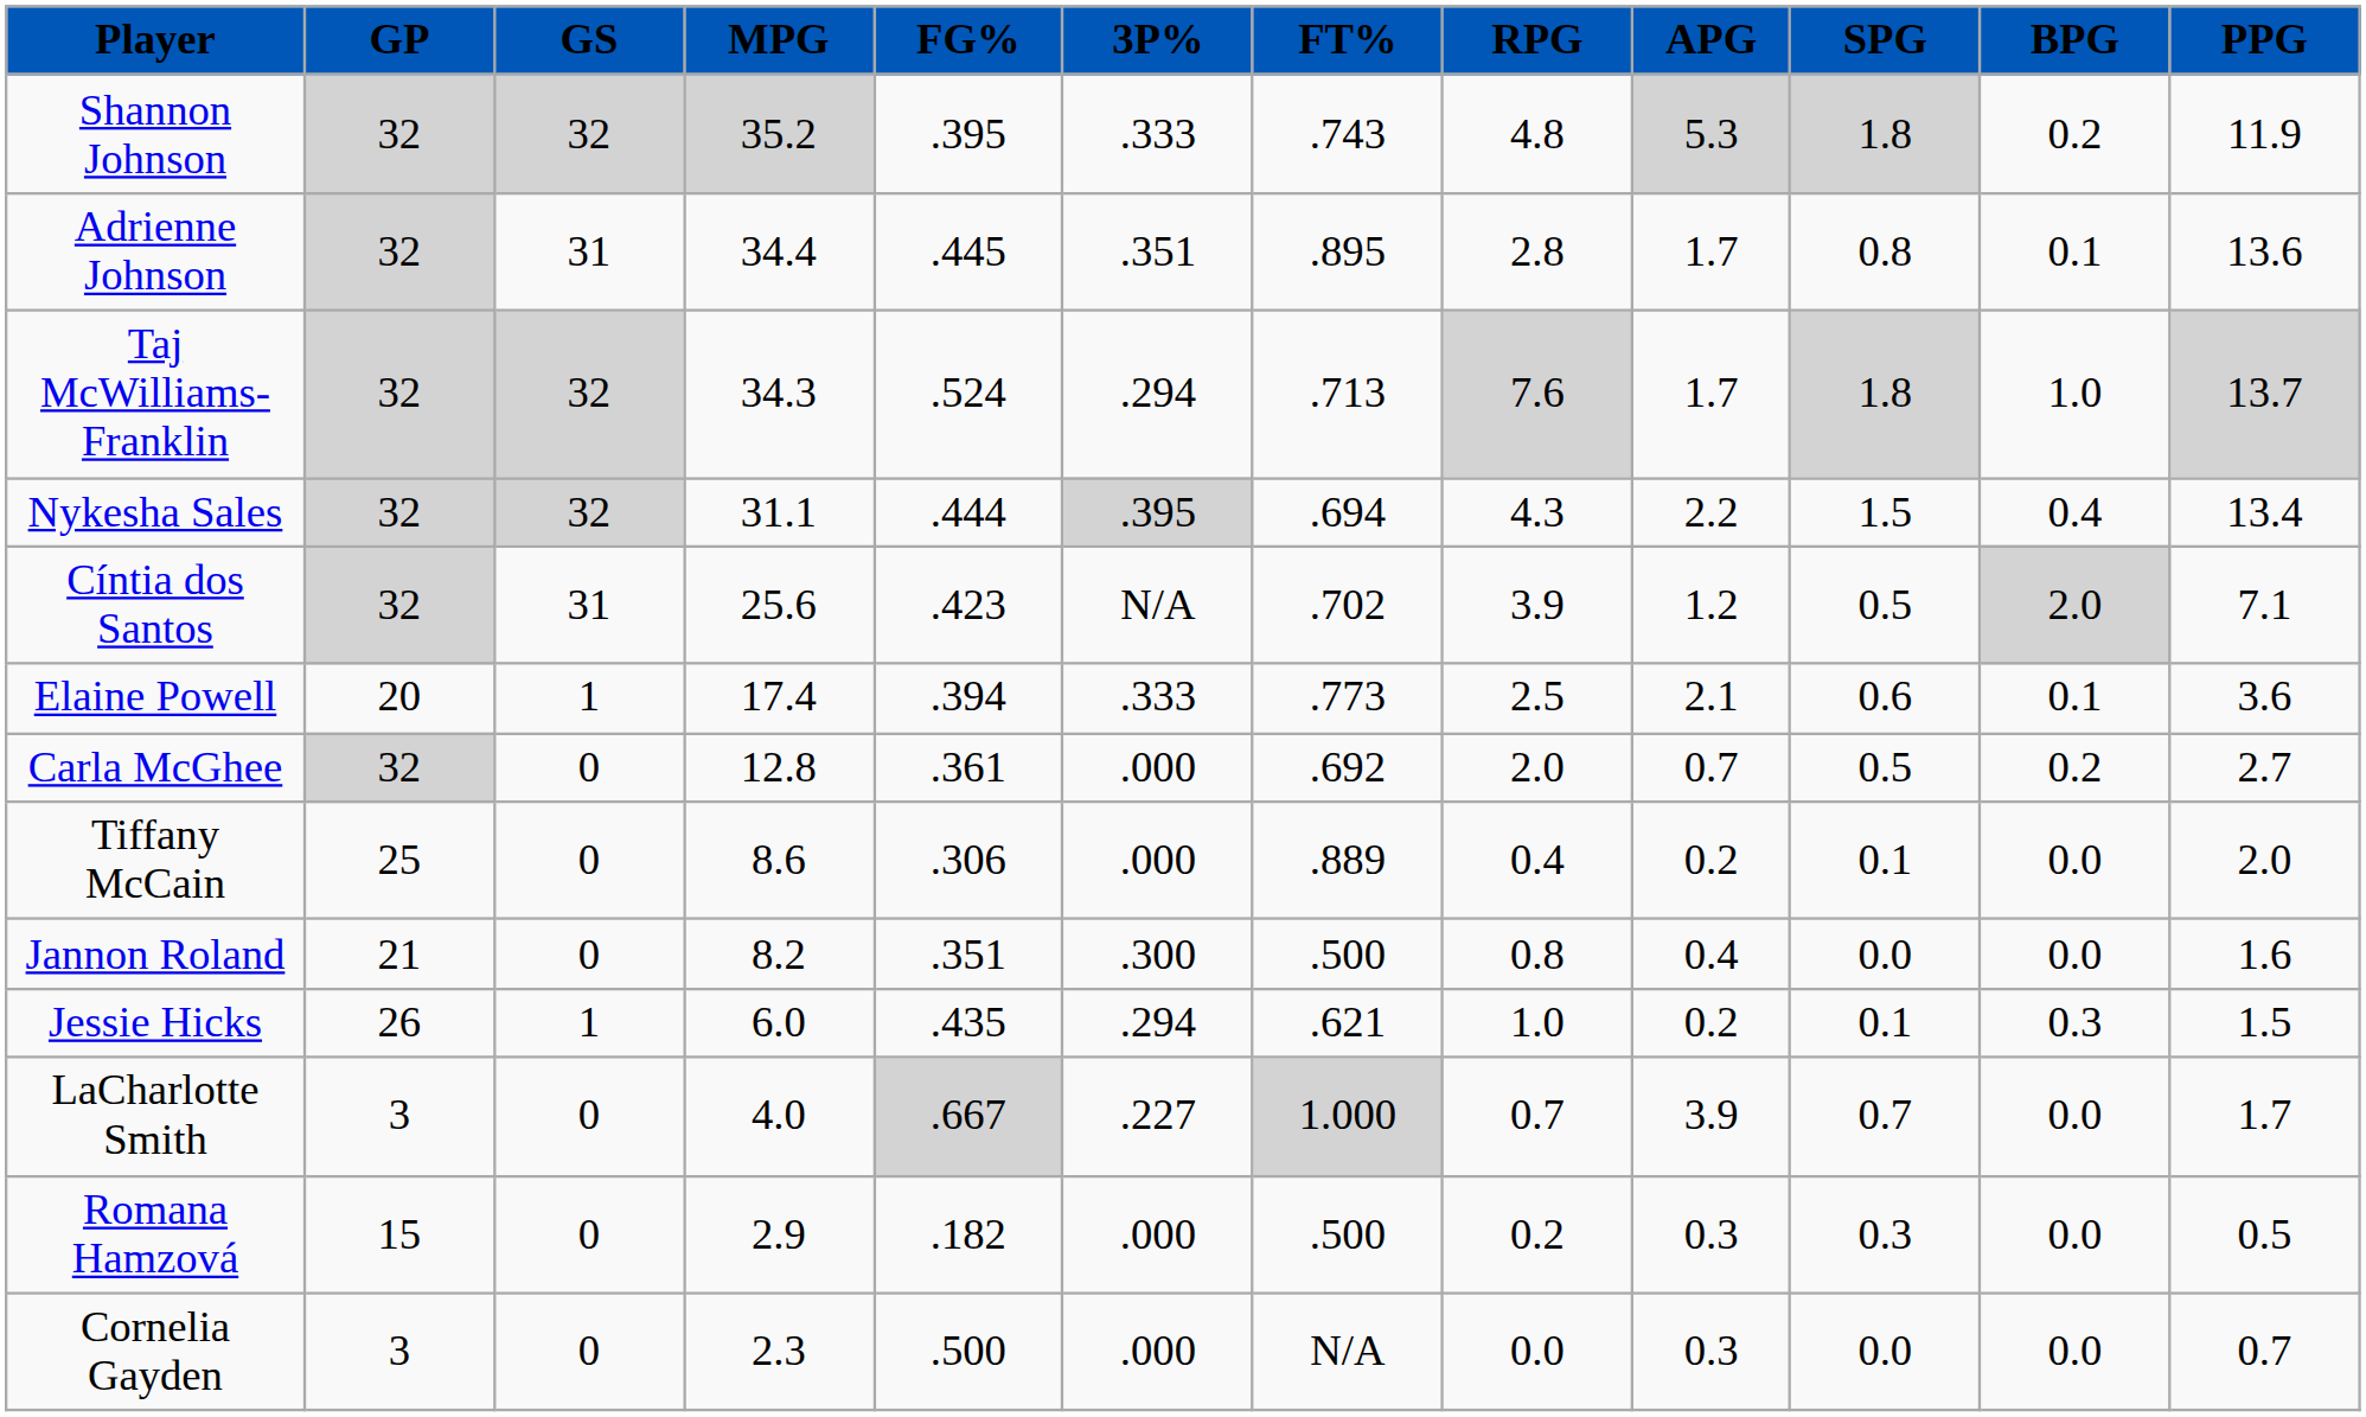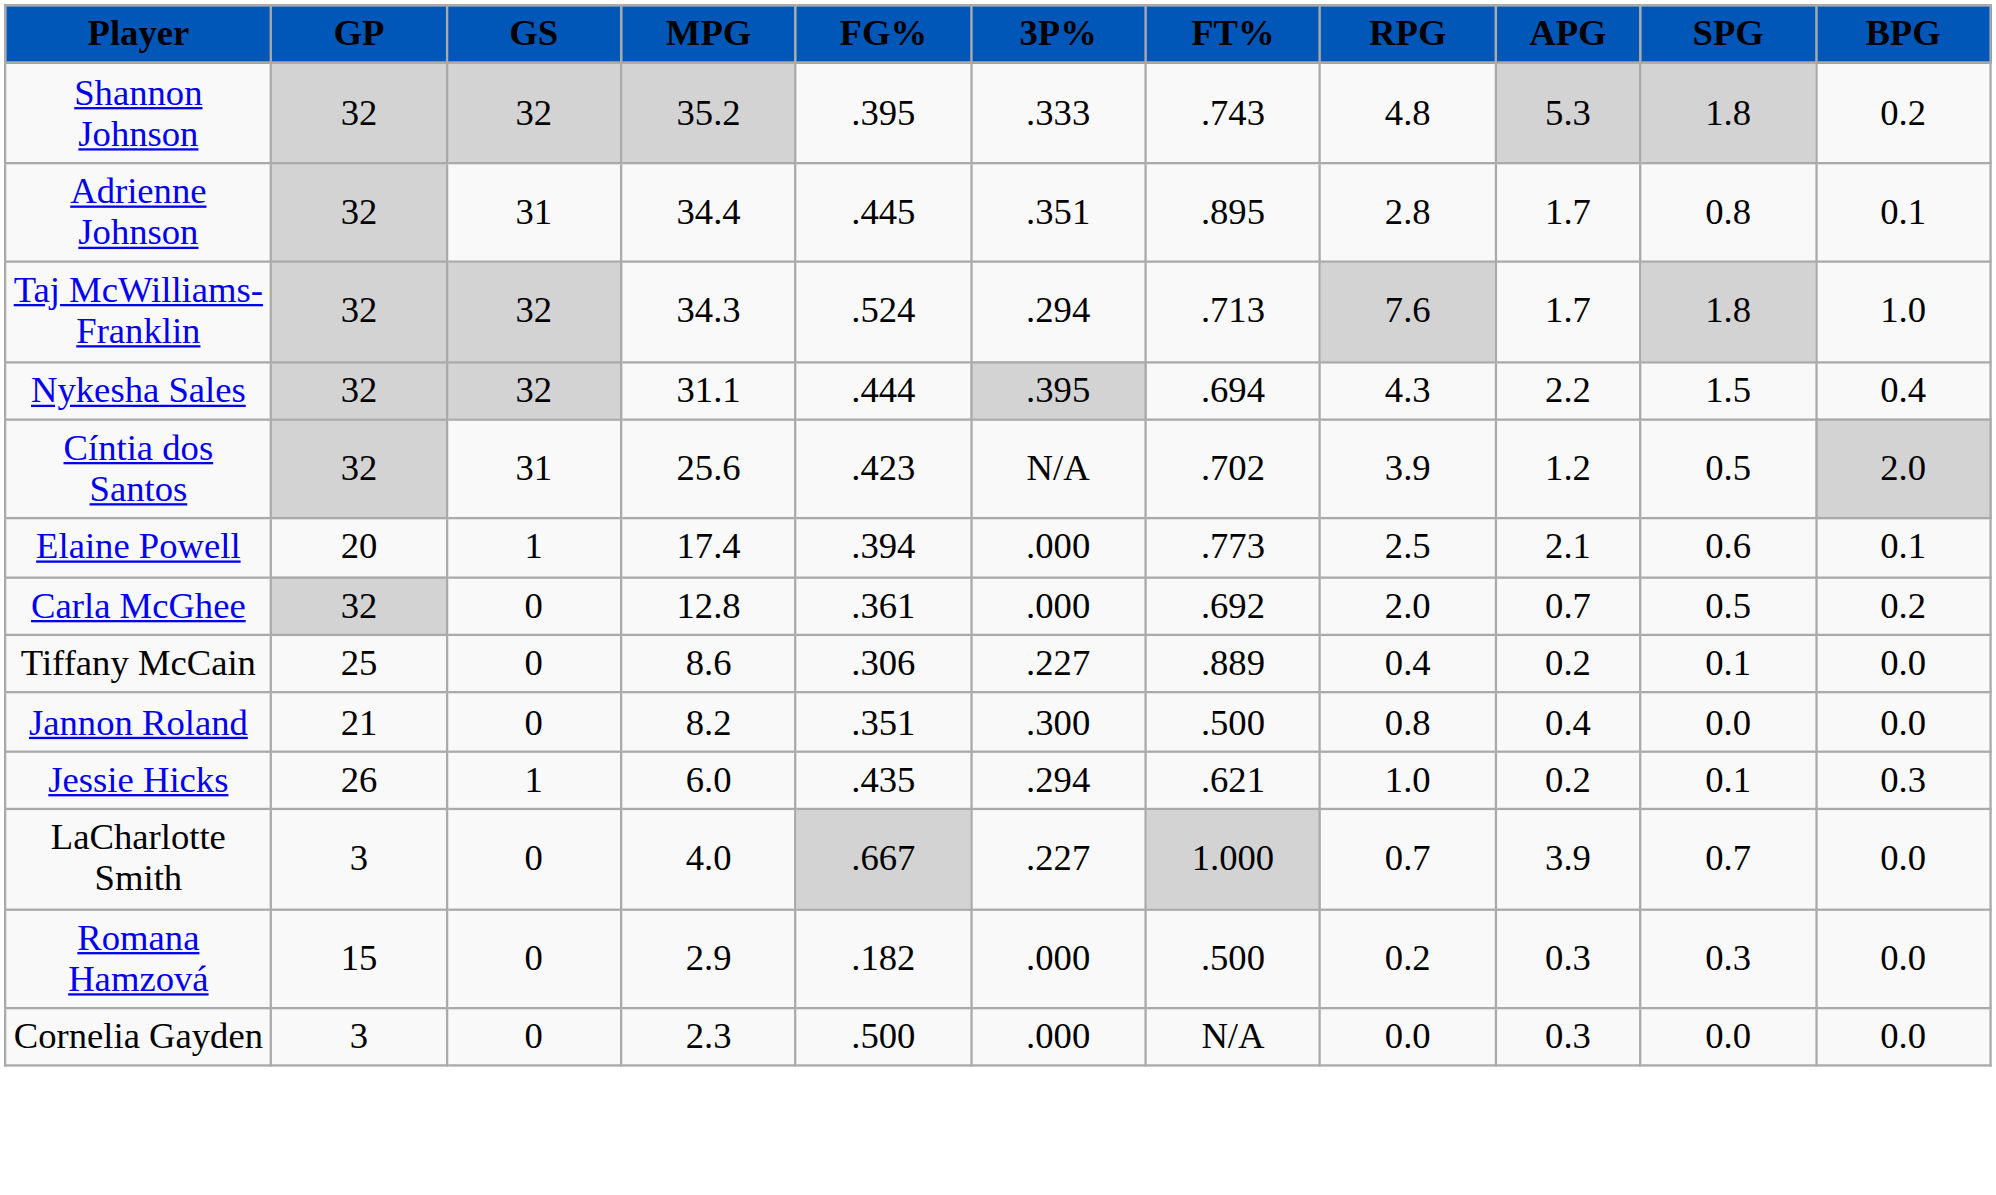 <table class="wikitable sortable" style="text-align:center;">
 <tr>
 <th style="background: #0057B7" width="6%"><span>Player</span></th>
 <th style="background: #0057B7" width="6%"><span>GP</span></th>
 <th style="background: #0057B7" width="6%"><span>GS</span></th>
 <th style="background: #0057B7" width="6%"><span>MPG</span></th>
 <th style="background: #0057B7" width="6%"><span>FG%</span></th>
 <th style="background: #0057B7" width="6%"><span>3P%</span></th>
 <th style="background: #0057B7" width="6%"><span>FT%</span></th>
 <th style="background: #0057B7" width="6%"><span>RPG</span></th>
 <th style="background: #0057B7" width="5%"><span>APG</span></th>
 <th style="background: #0057B7" width="6%"><span>SPG</span></th>
 <th style="background: #0057B7" width="6%"><span>BPG</span></th>
-<th style="background: #0057B7" width="6%"><span>PPG</span></th>
 </tr>
 <tr>
 <td><a href='#'>Shannon Johnson</a></td>
 <td style="background:#D3D3D3;">32</td>
 <td style="background:#D3D3D3;">32</td>
 <td style="background:#D3D3D3;">35.2</td>
 <td>.395</td>
 <td>.333</td>
 <td>.743</td>
 <td>4.8</td>
 <td style="background:#D3D3D3;">5.3</td>
 <td style="background:#D3D3D3;">1.8</td>
 <td>0.2</td>
-<td>11.9</td>
 </tr>
 <tr>
 <td><a href='#'>Adrienne Johnson</a></td>
 <td style="background:#D3D3D3;">32</td>
 <td>31</td>
 <td>34.4</td>
 <td>.445</td>
 <td>.351</td>
 <td>.895</td>
 <td>2.8</td>
 <td>1.7</td>
 <td>0.8</td>
 <td>0.1</td>
-<td>13.6</td>
 </tr>
 <tr>
 <td><a href='#'>Taj McWilliams-Franklin</a></td>
 <td style="background:#D3D3D3;">32</td>
 <td style="background:#D3D3D3;">32</td>
 <td>34.3</td>
 <td>.524</td>
 <td>.294</td>
 <td>.713</td>
 <td style="background:#D3D3D3;">7.6</td>
 <td>1.7</td>
 <td style="background:#D3D3D3;">1.8</td>
 <td>1.0</td>
-<td style="background:#D3D3D3;">13.7</td>
 </tr>
 <tr>
 <td><a href='#'>Nykesha Sales</a></td>
 <td style="background:#D3D3D3;">32</td>
 <td style="background:#D3D3D3;">32</td>
 <td>31.1</td>
 <td>.444</td>
 <td style="background:#D3D3D3;">.395</td>
 <td>.694</td>
 <td>4.3</td>
 <td>2.2</td>
 <td>1.5</td>
 <td>0.4</td>
-<td>13.4</td>
 </tr>
 <tr>
 <td><a href='#'>Cíntia dos Santos</a></td>
 <td style="background:#D3D3D3;">32</td>
 <td>31</td>
 <td>25.6</td>
 <td>.423</td>
 <td>N/A</td>
 <td>.702</td>
 <td>3.9</td>
 <td>1.2</td>
 <td>0.5</td>
 <td style="background:#D3D3D3;">2.0</td>
-<td>7.1</td>
 </tr>
 <tr>
 <td><a href='#'>Elaine Powell</a></td>
 <td>20</td>
 <td>1</td>
 <td>17.4</td>
 <td>.394</td>
-<td>.333</td>
+<td>.000</td>
 <td>.773</td>
 <td>2.5</td>
 <td>2.1</td>
 <td>0.6</td>
 <td>0.1</td>
-<td>3.6</td>
 </tr>
 <tr>
 <td><a href='#'>Carla McGhee</a></td>
 <td style="background:#D3D3D3;">32</td>
 <td>0</td>
 <td>12.8</td>
 <td>.361</td>
 <td>.000</td>
 <td>.692</td>
 <td>2.0</td>
 <td>0.7</td>
 <td>0.5</td>
 <td>0.2</td>
-<td>2.7</td>
 </tr>
 <tr>
 <td>Tiffany McCain</td>
 <td>25</td>
 <td>0</td>
 <td>8.6</td>
 <td>.306</td>
-<td>.000</td>
+<td>.227</td>
 <td>.889</td>
 <td>0.4</td>
 <td>0.2</td>
 <td>0.1</td>
 <td>0.0</td>
-<td>2.0</td>
 </tr>
 <tr>
 <td><a href='#'>Jannon Roland</a></td>
 <td>21</td>
 <td>0</td>
 <td>8.2</td>
 <td>.351</td>
 <td>.300</td>
 <td>.500</td>
 <td>0.8</td>
 <td>0.4</td>
 <td>0.0</td>
 <td>0.0</td>
-<td>1.6</td>
 </tr>
 <tr>
 <td><a href='#'>Jessie Hicks</a></td>
 <td>26</td>
 <td>1</td>
 <td>6.0</td>
 <td>.435</td>
 <td>.294</td>
 <td>.621</td>
 <td>1.0</td>
 <td>0.2</td>
 <td>0.1</td>
 <td>0.3</td>
-<td>1.5</td>
 </tr>
 <tr>
 <td>LaCharlotte Smith</td>
 <td>3</td>
 <td>0</td>
 <td>4.0</td>
 <td style="background:#D3D3D3;">.667</td>
 <td>.227</td>
 <td style="background:#D3D3D3;">1.000</td>
 <td>0.7</td>
 <td>3.9</td>
 <td>0.7</td>
 <td>0.0</td>
-<td>1.7</td>
 </tr>
 <tr>
 <td><a href='#'>Romana Hamzová</a></td>
 <td>15</td>
 <td>0</td>
 <td>2.9</td>
 <td>.182</td>
 <td>.000</td>
 <td>.500</td>
 <td>0.2</td>
 <td>0.3</td>
 <td>0.3</td>
 <td>0.0</td>
-<td>0.5</td>
 </tr>
 <tr>
 <td>Cornelia Gayden</td>
 <td>3</td>
 <td>0</td>
 <td>2.3</td>
 <td>.500</td>
 <td>.000</td>
 <td>N/A</td>
 <td>0.0</td>
 <td>0.3</td>
 <td>0.0</td>
 <td>0.0</td>
-<td>0.7</td>
 </tr>
 </table>
